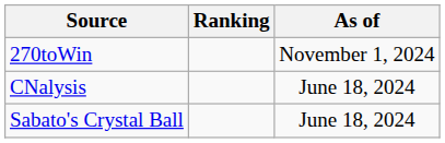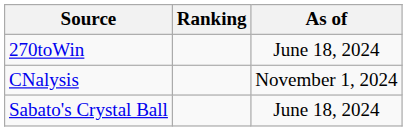 <table class="wikitable" style="text-align:center">
 <tr>
 <th>Source</th>
 <th>Ranking</th>
 <th>As of</th>
 </tr>
 <tr>
 <td align="left"><a href='#'>270toWin</a></td>
 <td></td>
-<td>November 1, 2024</td>
+<td>June 18, 2024</td>
 </tr>
 <tr>
 <td align=left><a href='#'>CNalysis</a></td>
 <td></td>
-<td>June 18, 2024</td>
+<td>November 1, 2024</td>
 </tr>
 <tr>
 <td align="left"><a href='#'>Sabato's Crystal Ball</a></td>
 <td></td>
 <td>June 18, 2024</td>
 </tr>
 </table>
